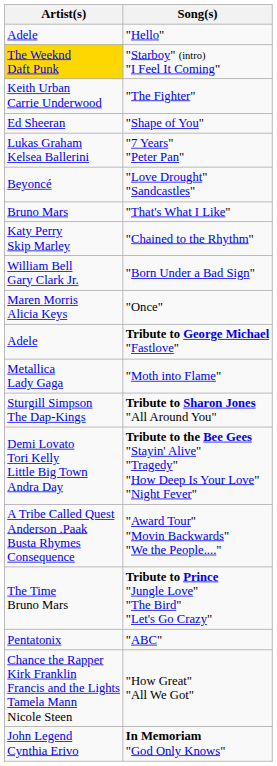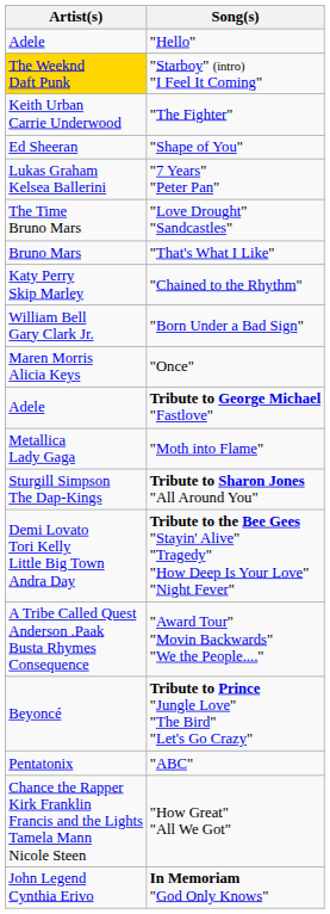 <table class="wikitable plainrowheaders">
 <tr>
 <th scope="col">Artist(s)</th>
 <th scope="col">Song(s)</th>
 </tr>
 <tr>
 <td scope="row"><a href='#'>Adele</a></td>
 <td>"<a href='#'>Hello</a>"</td>
 </tr>
 <tr>
 <td scope="row" style="background: gold;"><a href='#'>The Weeknd</a> <br> <a href='#'>Daft Punk</a></td>
 <td>"<a href='#'>Starboy</a>" <small>(intro)</small> <br> "<a href='#'>I Feel It Coming</a>"</td>
 </tr>
 <tr>
 <td scope="row"><a href='#'>Keith Urban</a> <br> <a href='#'>Carrie Underwood</a></td>
 <td>"<a href='#'>The Fighter</a>"</td>
 </tr>
 <tr>
 <td scope="row"><a href='#'>Ed Sheeran</a></td>
 <td>"<a href='#'>Shape of You</a>"</td>
 </tr>
 <tr>
 <td scope="row"><a href='#'>Lukas Graham</a> <br> <a href='#'>Kelsea Ballerini</a></td>
 <td>"<a href='#'>7 Years</a>" <br> "<a href='#'>Peter Pan</a>"</td>
 </tr>
 <tr>
-<td scope="row"><a href='#'>Beyoncé</a></td>
+<td scope="row"><a href='#'>The Time</a> <br> Bruno Mars</td>
 <td>"<a href='#'>Love Drought</a>" <br> "<a href='#'>Sandcastles</a>"</td>
 </tr>
 <tr>
 <td scope="row"><a href='#'>Bruno Mars</a></td>
 <td>"<a href='#'>That's What I Like</a>"</td>
 </tr>
 <tr>
 <td scope="row"><a href='#'>Katy Perry</a> <br> <a href='#'>Skip Marley</a></td>
 <td>"<a href='#'>Chained to the Rhythm</a>"</td>
 </tr>
 <tr>
 <td scope="row"><a href='#'>William Bell</a> <br> <a href='#'>Gary Clark Jr.</a></td>
 <td>"<a href='#'>Born Under a Bad Sign</a>"</td>
 </tr>
 <tr>
 <td scope="row"><a href='#'>Maren Morris</a> <br> <a href='#'>Alicia Keys</a></td>
 <td>"Once"</td>
 </tr>
 <tr>
 <td scope="row"><a href='#'>Adele</a></td>
 <td><strong>Tribute to <a href='#'>George Michael</a></strong> <br> "<a href='#'>Fastlove</a>"</td>
 </tr>
 <tr>
 <td scope="row"><a href='#'>Metallica</a> <br> <a href='#'>Lady Gaga</a></td>
 <td>"<a href='#'>Moth into Flame</a>"</td>
 </tr>
 <tr>
 <td scope="row"><a href='#'>Sturgill Simpson</a> <br> <a href='#'>The Dap-Kings</a></td>
 <td><strong>Tribute to <a href='#'>Sharon Jones</a></strong> <br> "All Around You"</td>
 </tr>
 <tr>
 <td scope="row"><a href='#'>Demi Lovato</a> <br> <a href='#'>Tori Kelly</a> <br> <a href='#'>Little Big Town</a><br> <a href='#'>Andra Day</a></td>
 <td><strong>Tribute to the <a href='#'>Bee Gees</a></strong> <br> "<a href='#'>Stayin' Alive</a>"<br> "<a href='#'>Tragedy</a>"<br> "<a href='#'>How Deep Is Your Love</a>"<br>"<a href='#'>Night Fever</a>"</td>
 </tr>
 <tr>
 <td scope="row"><a href='#'>A Tribe Called Quest</a> <br> <a href='#'>Anderson .Paak</a> <br> <a href='#'>Busta Rhymes</a> <br> <a href='#'>Consequence</a></td>
 <td>"<a href='#'>Award Tour</a>" <br> "<a href='#'>Movin Backwards</a>" <br> "<a href='#'>We the People....</a>"</td>
 </tr>
 <tr>
-<td scope="row"><a href='#'>The Time</a> <br> Bruno Mars</td>
+<td scope="row"><a href='#'>Beyoncé</a></td>
 <td><strong>Tribute to <a href='#'>Prince</a></strong> <br> "<a href='#'>Jungle Love</a>" <br> "<a href='#'>The Bird</a>" <br> "<a href='#'>Let's Go Crazy</a>"</td>
 </tr>
 <tr>
 <td scope="row"><a href='#'>Pentatonix</a></td>
 <td>"<a href='#'>ABC</a>"</td>
 </tr>
 <tr>
 <td scope="row"><a href='#'>Chance the Rapper</a><br><a href='#'>Kirk Franklin</a><br><a href='#'>Francis and the Lights</a><br><a href='#'>Tamela Mann</a><br>Nicole Steen</td>
 <td>"How Great"<br>"All We Got"</td>
 </tr>
 <tr>
 <td scope="row"><a href='#'>John Legend</a> <br> <a href='#'>Cynthia Erivo</a></td>
 <td><strong>In Memoriam</strong><br>"<a href='#'>God Only Knows</a>"</td>
 </tr>
 </table>
